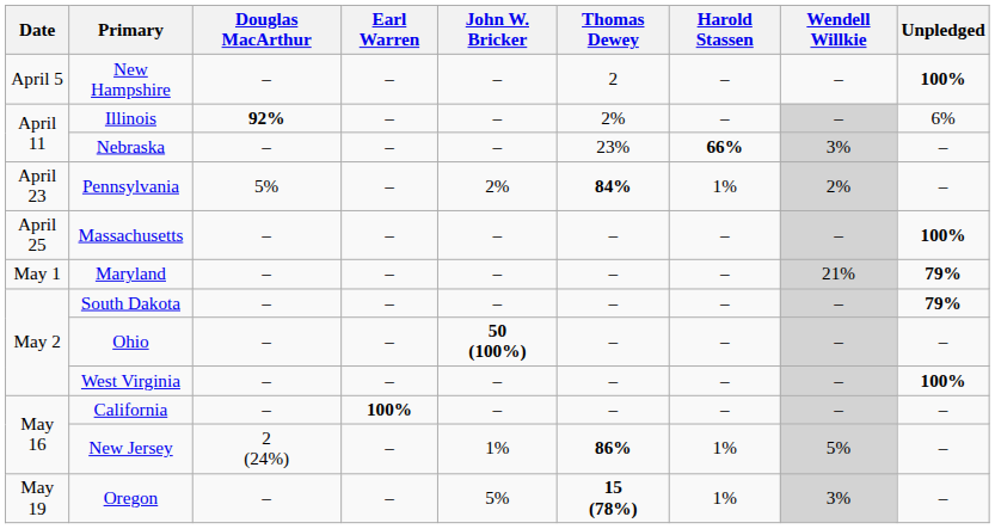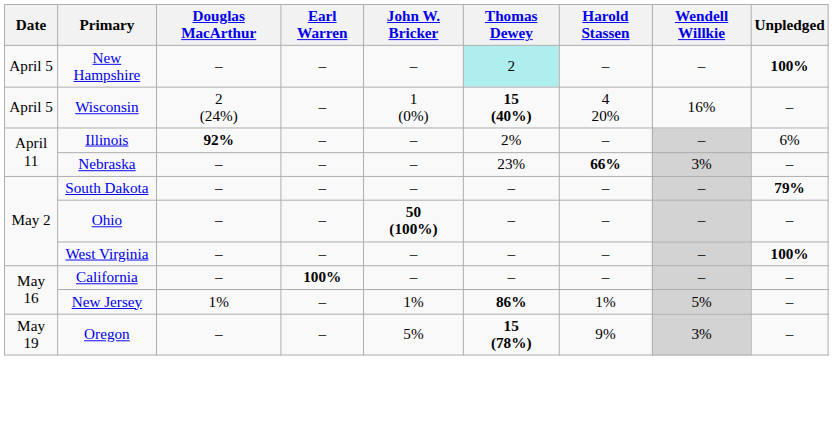 <table class="wikitable" style="text-align:center;">
 <tr>
 <th>Date</th>
 <th>Primary</th>
 <th><a href='#'>Douglas MacArthur</a></th>
 <th><a href='#'>Earl Warren</a></th>
 <th><a href='#'>John W. Bricker</a></th>
 <th><a href='#'>Thomas Dewey</a></th>
 <th><a href='#'>Harold Stassen</a></th>
 <th><a href='#'>Wendell Willkie</a></th>
 <th>Unpledged</th>
 </tr>
 <tr>
 <td>April 5</td>
 <td><a href='#'>New Hampshire</a></td>
 <td>–</td>
 <td>–</td>
 <td>–</td>
-<td>2<br></td>
+<td style="background: paleturquoise;">2<br></td>
 <td>–</td>
 <td>–</td>
 <td><strong>100%</strong></td>
+</tr>
+<tr>
+<td>April 5</td>
+<td><a href='#'>Wisconsin</a></td>
+<td>2<br>(24%)</td>
+<td>–</td>
+<td>1<br>(0%)</td>
+<td><strong>15<br>(40%)</strong></td>
+<td>4<br>20%</td>
+<td>16%</td>
+<td>–</td>
 </tr>
 <tr>
 <td rowspan="2">April 11</td>
 <td><a href='#'>Illinois</a></td>
 <td><strong>92%</strong></td>
 <td>–</td>
 <td>–</td>
 <td>2%</td>
 <td>–</td>
 <td style="background: lightgrey;">–</td>
 <td>6%</td>
 </tr>
 <tr>
 <td><a href='#'>Nebraska</a></td>
 <td>–</td>
 <td>–</td>
 <td>–</td>
 <td>23%</td>
 <td><strong>66%</strong></td>
 <td style="background: lightgrey;">3%</td>
 <td>–</td>
-</tr>
-<tr>
-<td>April 23</td>
-<td><a href='#'>Pennsylvania</a></td>
-<td>5%</td>
-<td>–</td>
-<td>2%</td>
-<td><strong>84%</strong></td>
-<td>1%</td>
-<td style="background: lightgrey;">2%</td>
-<td>–</td>
-</tr>
-<tr>
-<td>April 25</td>
-<td><a href='#'>Massachusetts</a></td>
-<td>–</td>
-<td>–</td>
-<td>–</td>
-<td>–</td>
-<td>–</td>
-<td style="background: lightgrey;">–</td>
-<td><strong>100%</strong></td>
-</tr>
-<tr>
-<td>May 1</td>
-<td><a href='#'>Maryland</a></td>
-<td>–</td>
-<td>–</td>
-<td>–</td>
-<td>–</td>
-<td>–</td>
-<td style="background: lightgrey;">21%</td>
-<td><strong>79%</strong></td>
 </tr>
 <tr>
 <td rowspan="3">May 2</td>
 <td><a href='#'>South Dakota</a></td>
 <td>–</td>
 <td>–</td>
 <td>–</td>
 <td>–</td>
 <td>–</td>
 <td style="background: lightgrey;">–</td>
 <td><strong>79%</strong></td>
 </tr>
 <tr>
 <td><a href='#'>Ohio</a></td>
 <td>–</td>
 <td>–</td>
 <td><strong>50<br>(100%)</strong></td>
 <td>–</td>
 <td>–</td>
 <td style="background: lightgrey;">–</td>
 <td>–</td>
 </tr>
 <tr>
 <td><a href='#'>West Virginia</a></td>
 <td>–</td>
 <td>–</td>
 <td>–</td>
 <td>–</td>
 <td>–</td>
 <td style="background: lightgrey;">–</td>
 <td><strong>100%</strong></td>
 </tr>
 <tr>
 <td rowspan="2">May 16</td>
 <td><a href='#'>California</a></td>
 <td>–</td>
 <td><strong>100%</strong></td>
 <td>–</td>
 <td>–</td>
 <td>–</td>
 <td style="background: lightgrey;">–</td>
 <td>–</td>
 </tr>
 <tr>
 <td><a href='#'>New Jersey</a></td>
-<td>2<br>(24%)</td>
+<td>1%</td>
 <td>–</td>
 <td>1%</td>
 <td><strong>86%</strong></td>
 <td>1%</td>
 <td style="background: lightgrey;">5%</td>
 <td>–</td>
 </tr>
 <tr>
 <td>May 19</td>
 <td><a href='#'>Oregon</a></td>
 <td>–</td>
 <td>–</td>
 <td>5%</td>
 <td><strong>15<br>(78%)</strong></td>
-<td>1%</td>
+<td>9%</td>
 <td style="background: lightgrey;">3%</td>
 <td>–</td>
 </tr>
 </table>
